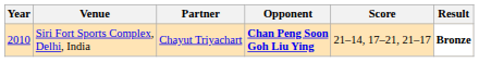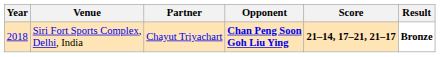 <table class="sortable wikitable" style="font-size: 90%;">
 <tr>
 <th>Year</th>
 <th>Venue</th>
 <th>Partner</th>
 <th>Opponent</th>
 <th>Score</th>
 <th>Result</th>
 </tr>
 <tr style="background:#FFE4B5">
-<td align="center"><a href='#'>2010</a></td>
+<td align="center"><a href='#'>2018</a></td>
 <td align="left"><a href='#'>Siri Fort Sports Complex</a>,<br><a href='#'>Delhi</a>, India</td>
 <td align="left"> <a href='#'>Chayut Triyachart</a></td>
 <td align="left"><strong> <a href='#'>Chan Peng Soon</a><br> <a href='#'>Goh Liu Ying</a></strong></td>
-<td align="left">21–14, 17–21, 21–17</td>
+<td align="left"><strong>21–14, 17–21, 21–17</strong></td>
 <td style="text-align:left; background:white"> <strong>Bronze</strong></td>
 </tr>
 </table>
